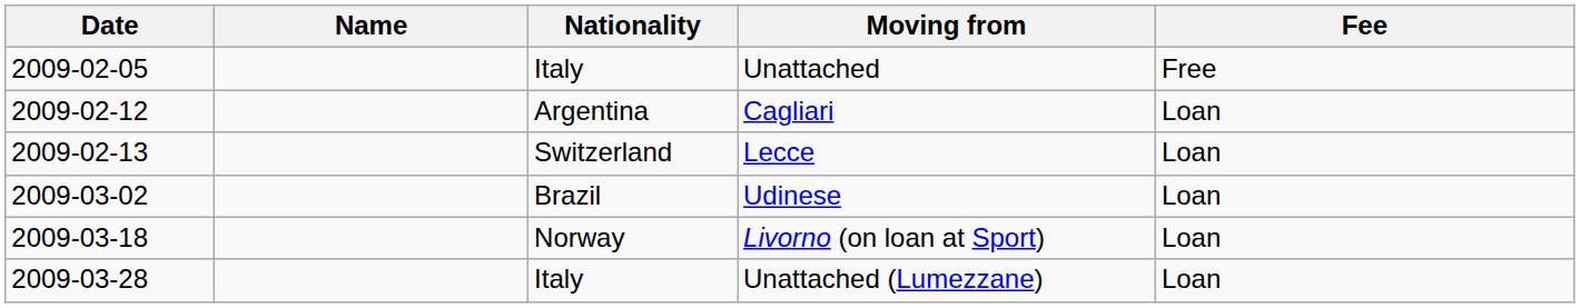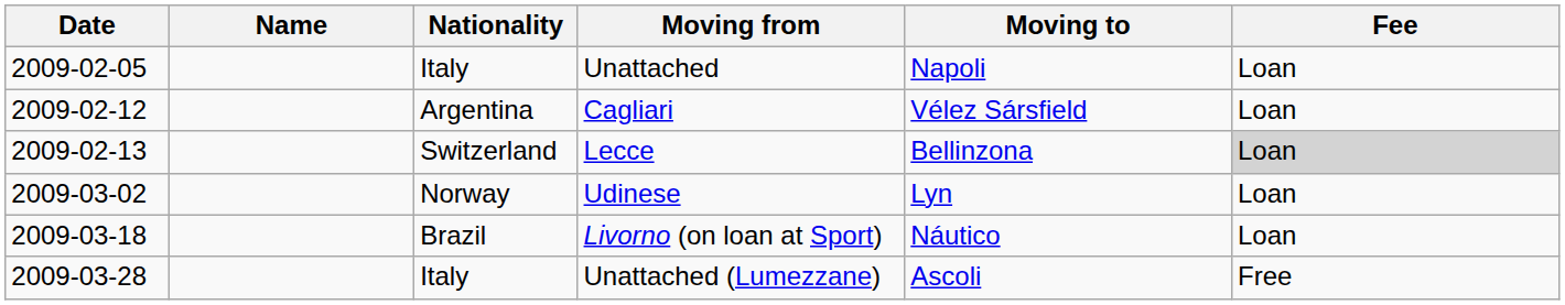 <table class="wikitable sortable">
 <tr>
 <th align=center width=10%>Date</th>
 <th align=center width=15%>Name</th>
 <th align=center width=10%>Nationality</th>
 <th align=center width=20%>Moving from</th>
+<th align=center width=20%>Moving to</th>
 <th align=center width=20%>Fee</th>
 </tr>
 <tr>
 <td>2009-02-05</td>
 <td></td>
 <td>Italy</td>
 <td>Unattached</td>
-<td>Free</td>
+<td><a href='#'>Napoli</a></td>
+<td>Loan</td>
 </tr>
 <tr>
 <td>2009-02-12</td>
 <td></td>
 <td>Argentina</td>
 <td><a href='#'>Cagliari</a></td>
+<td> <a href='#'>Vélez Sársfield</a></td>
 <td>Loan</td>
 </tr>
 <tr>
 <td>2009-02-13</td>
 <td></td>
 <td>Switzerland</td>
 <td><a href='#'>Lecce</a></td>
-<td>Loan</td>
+<td> <a href='#'>Bellinzona</a></td>
+<td style="background: lightgrey;">Loan</td>
 </tr>
 <tr>
 <td>2009-03-02</td>
 <td></td>
-<td>Brazil</td>
+<td>Norway</td>
 <td><a href='#'>Udinese</a></td>
+<td> <a href='#'>Lyn</a></td>
 <td>Loan</td>
 </tr>
 <tr>
 <td>2009-03-18</td>
 <td></td>
-<td>Norway</td>
+<td>Brazil</td>
 <td><em><a href='#'>Livorno</a></em> (on loan at <a href='#'>Sport</a>)</td>
+<td> <a href='#'>Náutico</a></td>
 <td>Loan</td>
 </tr>
 <tr>
 <td>2009-03-28</td>
 <td></td>
 <td>Italy</td>
 <td>Unattached (<a href='#'>Lumezzane</a>)</td>
-<td>Loan</td>
+<td><a href='#'>Ascoli</a></td>
+<td>Free</td>
 </tr>
 </table>
